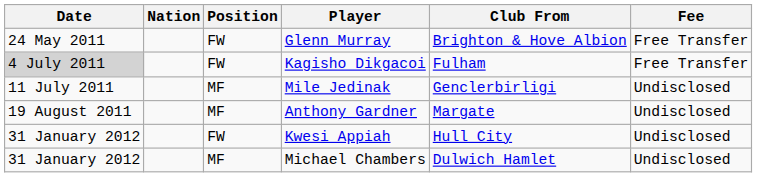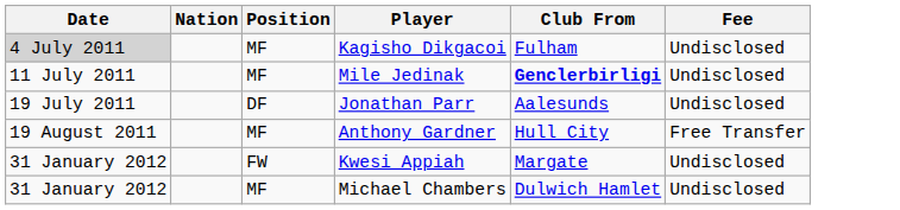 <table class="wikitable">
 <tr>
 <th>Date</th>
 <th>Nation</th>
 <th>Position</th>
 <th>Player</th>
 <th>Club From</th>
 <th>Fee</th>
 </tr>
 <tr>
-<td>24 May 2011</td>
-<td></td>
-<td>FW</td>
-<td><a href='#'>Glenn Murray</a></td>
-<td><a href='#'>Brighton & Hove Albion</a></td>
-<td>Free Transfer</td>
-</tr>
-<tr>
 <td style="background: lightgrey;">4 July 2011</td>
 <td></td>
-<td>FW</td>
+<td>MF</td>
 <td><a href='#'>Kagisho Dikgacoi</a></td>
 <td><a href='#'>Fulham</a></td>
-<td>Free Transfer</td>
+<td>Undisclosed</td>
 </tr>
 <tr>
 <td>11 July 2011</td>
 <td></td>
 <td>MF</td>
 <td><a href='#'>Mile Jedinak</a></td>
-<td><a href='#'>Genclerbirligi</a></td>
+<td><strong><a href='#'>Genclerbirligi</a></strong></td>
+<td>Undisclosed</td>
+</tr>
+<tr>
+<td>19 July 2011</td>
+<td></td>
+<td>DF</td>
+<td><a href='#'>Jonathan Parr</a></td>
+<td><a href='#'>Aalesunds</a></td>
 <td>Undisclosed</td>
 </tr>
 <tr>
 <td>19 August 2011</td>
 <td></td>
 <td>MF</td>
 <td><a href='#'>Anthony Gardner</a></td>
-<td><a href='#'>Margate</a></td>
-<td>Undisclosed</td>
+<td><a href='#'>Hull City</a></td>
+<td>Free Transfer</td>
 </tr>
 <tr>
 <td>31 January 2012</td>
 <td></td>
 <td>FW</td>
 <td><a href='#'>Kwesi Appiah</a></td>
-<td><a href='#'>Hull City</a></td>
+<td><a href='#'>Margate</a></td>
 <td>Undisclosed</td>
 </tr>
 <tr>
 <td>31 January 2012</td>
 <td></td>
 <td>MF</td>
 <td>Michael Chambers</td>
 <td><a href='#'>Dulwich Hamlet</a></td>
 <td>Undisclosed</td>
 </tr>
 </table>
